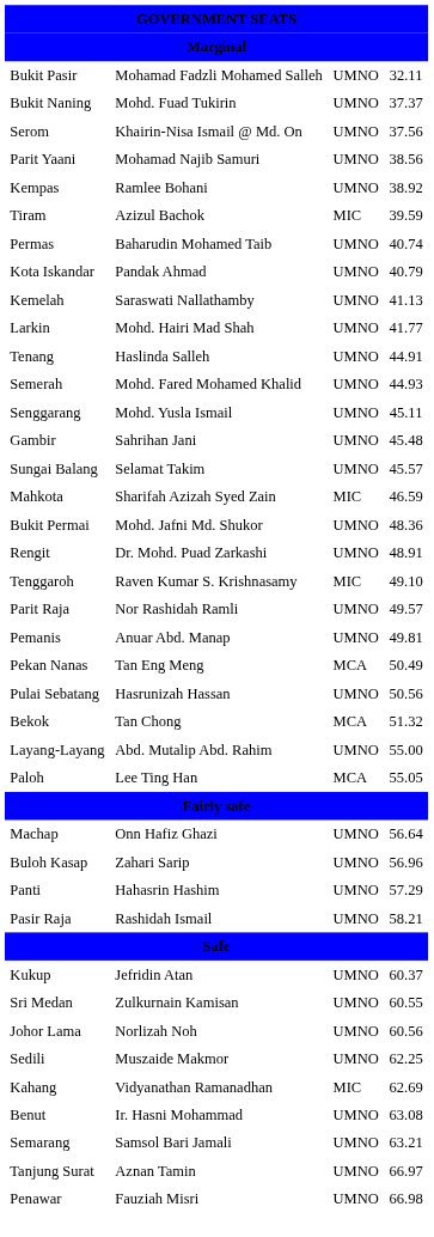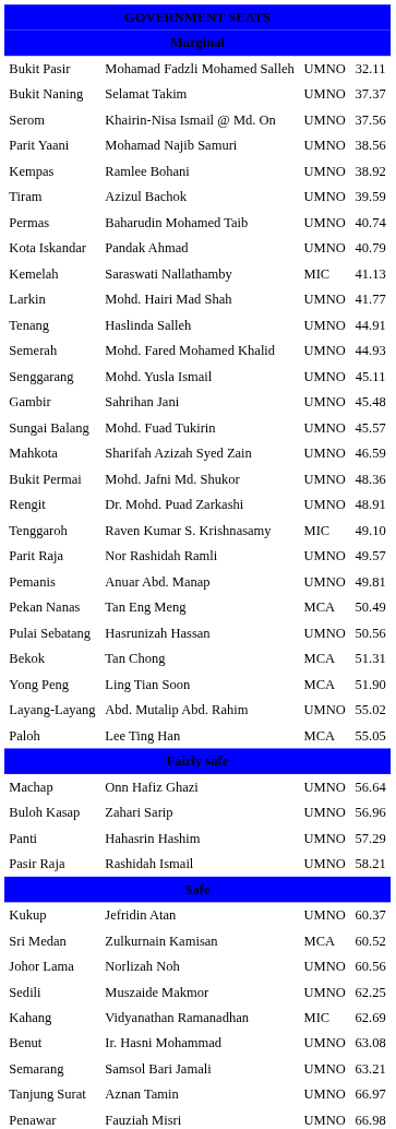 <table class="toccolours" cellpadding="5" cellspacing="0" style="float:left; margin-right:.5em; margin-top:.4em; font-size:90%;">
 <tr>
 <td colspan="4"  style="text-align:center; background:blue;"><span><strong>GOVERNMENT SEATS</strong></span></td>
 </tr>
 <tr>
 <td colspan="4"  style="text-align:center; background:blue;"><span><strong>Marginal</strong></span></td>
 </tr>
 <tr>
 <td>Bukit Pasir</td>
 <td>Mohamad Fadzli Mohamed Salleh</td>
 <td>UMNO</td>
 <td style="text-align:center;">32.11</td>
 </tr>
 <tr>
 <td>Bukit Naning</td>
-<td>Mohd. Fuad Tukirin</td>
+<td>Selamat Takim</td>
 <td>UMNO</td>
 <td style="text-align:center;">37.37</td>
 </tr>
 <tr>
 <td>Serom</td>
 <td>Khairin-Nisa Ismail @ Md. On</td>
 <td>UMNO</td>
 <td style="text-align:center;">37.56</td>
 </tr>
 <tr>
 <td>Parit Yaani</td>
 <td>Mohamad Najib Samuri</td>
 <td>UMNO</td>
 <td style="text-align:center;">38.56</td>
 </tr>
 <tr>
 <td>Kempas</td>
 <td>Ramlee Bohani</td>
 <td>UMNO</td>
 <td style="text-align:center;">38.92</td>
 </tr>
 <tr>
 <td>Tiram</td>
 <td>Azizul Bachok</td>
-<td>MIC</td>
+<td>UMNO</td>
 <td style="text-align:center;">39.59</td>
 </tr>
 <tr>
 <td>Permas</td>
 <td>Baharudin Mohamed Taib</td>
 <td>UMNO</td>
 <td style="text-align:center;">40.74</td>
 </tr>
 <tr>
 <td>Kota Iskandar</td>
 <td>Pandak Ahmad</td>
 <td>UMNO</td>
 <td style="text-align:center;">40.79</td>
 </tr>
 <tr>
 <td>Kemelah</td>
 <td>Saraswati Nallathamby</td>
-<td>UMNO</td>
+<td>MIC</td>
 <td style="text-align:center;">41.13</td>
 </tr>
 <tr>
 <td>Larkin</td>
 <td>Mohd. Hairi Mad Shah</td>
 <td>UMNO</td>
 <td style="text-align:center;">41.77</td>
 </tr>
 <tr>
 <td>Tenang</td>
 <td>Haslinda Salleh</td>
 <td>UMNO</td>
 <td style="text-align:center;">44.91</td>
 </tr>
 <tr>
 <td>Semerah</td>
 <td>Mohd. Fared Mohamed Khalid</td>
 <td>UMNO</td>
 <td style="text-align:center;">44.93</td>
 </tr>
 <tr>
 <td>Senggarang</td>
 <td>Mohd. Yusla Ismail</td>
 <td>UMNO</td>
 <td style="text-align:center;">45.11</td>
 </tr>
 <tr>
 <td>Gambir</td>
 <td>Sahrihan Jani</td>
 <td>UMNO</td>
 <td style="text-align:center;">45.48</td>
 </tr>
 <tr>
 <td>Sungai Balang</td>
-<td>Selamat Takim</td>
+<td>Mohd. Fuad Tukirin</td>
 <td>UMNO</td>
 <td style="text-align:center;">45.57</td>
 </tr>
 <tr>
 <td>Mahkota</td>
 <td>Sharifah Azizah Syed Zain</td>
-<td>MIC</td>
+<td>UMNO</td>
 <td style="text-align:center;">46.59</td>
 </tr>
 <tr>
 <td>Bukit Permai</td>
 <td>Mohd. Jafni Md. Shukor</td>
 <td>UMNO</td>
 <td style="text-align:center;">48.36</td>
 </tr>
 <tr>
 <td>Rengit</td>
 <td>Dr. Mohd. Puad Zarkashi</td>
 <td>UMNO</td>
 <td style="text-align:center;">48.91</td>
 </tr>
 <tr>
 <td>Tenggaroh</td>
 <td>Raven Kumar S. Krishnasamy</td>
 <td>MIC</td>
 <td style="text-align:center;">49.10</td>
 </tr>
 <tr>
 <td>Parit Raja</td>
 <td>Nor Rashidah Ramli</td>
 <td>UMNO</td>
 <td style="text-align:center;">49.57</td>
 </tr>
 <tr>
 <td>Pemanis</td>
 <td>Anuar Abd. Manap</td>
 <td>UMNO</td>
 <td style="text-align:center;">49.81</td>
 </tr>
 <tr>
 <td>Pekan Nanas</td>
 <td>Tan Eng Meng</td>
 <td>MCA</td>
 <td style="text-align:center;">50.49</td>
 </tr>
 <tr>
 <td>Pulai Sebatang</td>
 <td>Hasrunizah Hassan</td>
 <td>UMNO</td>
 <td style="text-align:center;">50.56</td>
 </tr>
 <tr>
 <td>Bekok</td>
 <td>Tan Chong</td>
 <td>MCA</td>
-<td style="text-align:center;">51.32</td>
+<td style="text-align:center;">51.31</td>
+</tr>
+<tr>
+<td>Yong Peng</td>
+<td>Ling Tian Soon</td>
+<td>MCA</td>
+<td style="text-align:center;">51.90</td>
 </tr>
 <tr>
 <td>Layang-Layang</td>
 <td>Abd. Mutalip Abd. Rahim</td>
 <td>UMNO</td>
-<td style="text-align:center;">55.00</td>
+<td style="text-align:center;">55.02</td>
 </tr>
 <tr>
 <td>Paloh</td>
 <td>Lee Ting Han</td>
 <td>MCA</td>
 <td style="text-align:center;">55.05</td>
 </tr>
 <tr>
 <td colspan="4"  style="text-align:center; background:blue;"><span><strong>Fairly safe</strong></span></td>
 </tr>
 <tr>
 <td>Machap</td>
 <td>Onn Hafiz Ghazi</td>
 <td>UMNO</td>
 <td style="text-align:center;">56.64</td>
 </tr>
 <tr>
 <td>Buloh Kasap</td>
 <td>Zahari Sarip</td>
 <td>UMNO</td>
 <td style="text-align:center;">56.96</td>
 </tr>
 <tr>
 <td>Panti</td>
 <td>Hahasrin Hashim</td>
 <td>UMNO</td>
 <td style="text-align:center;">57.29</td>
 </tr>
 <tr>
 <td>Pasir Raja</td>
 <td>Rashidah Ismail</td>
 <td>UMNO</td>
 <td style="text-align:center;">58.21</td>
 </tr>
 <tr>
 <td colspan="4"  style="text-align:center; background:blue;"><span><strong>Safe</strong></span></td>
 </tr>
 <tr>
 <td>Kukup</td>
 <td>Jefridin Atan</td>
 <td>UMNO</td>
 <td style="text-align:center;">60.37</td>
 </tr>
 <tr>
 <td>Sri Medan</td>
 <td>Zulkurnain Kamisan</td>
-<td>UMNO</td>
-<td style="text-align:center;">60.55</td>
+<td>MCA</td>
+<td style="text-align:center;">60.52</td>
 </tr>
 <tr>
 <td>Johor Lama</td>
 <td>Norlizah Noh</td>
 <td>UMNO</td>
 <td style="text-align:center;">60.56</td>
 </tr>
 <tr>
 <td>Sedili</td>
 <td>Muszaide Makmor</td>
 <td>UMNO</td>
 <td style="text-align:center;">62.25</td>
 </tr>
 <tr>
 <td>Kahang</td>
 <td>Vidyanathan Ramanadhan</td>
 <td>MIC</td>
 <td style="text-align:center;">62.69</td>
 </tr>
 <tr>
 <td>Benut</td>
 <td>Ir. Hasni Mohammad</td>
 <td>UMNO</td>
 <td style="text-align:center;">63.08</td>
 </tr>
 <tr>
 <td>Semarang</td>
 <td>Samsol Bari Jamali</td>
 <td>UMNO</td>
 <td style="text-align:center;">63.21</td>
 </tr>
 <tr>
 <td>Tanjung Surat</td>
 <td>Aznan Tamin</td>
 <td>UMNO</td>
 <td style="text-align:center;">66.97</td>
 </tr>
 <tr>
 <td>Penawar</td>
 <td>Fauziah Misri</td>
 <td>UMNO</td>
 <td style="text-align:center;">66.98</td>
 </tr>
 <tr>
 </tr>
 </table>
